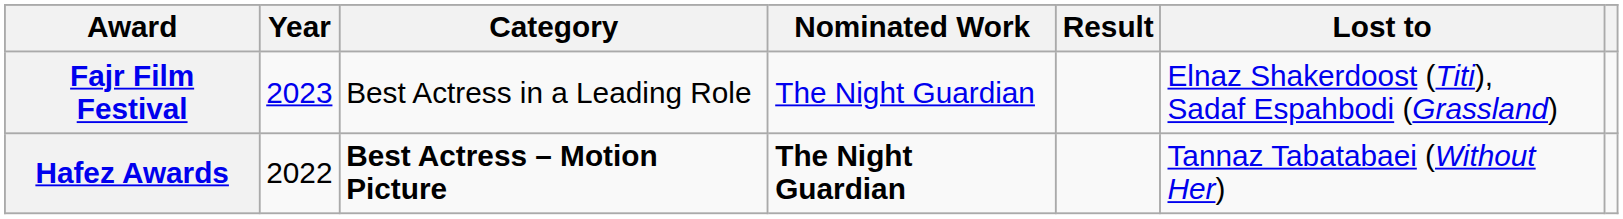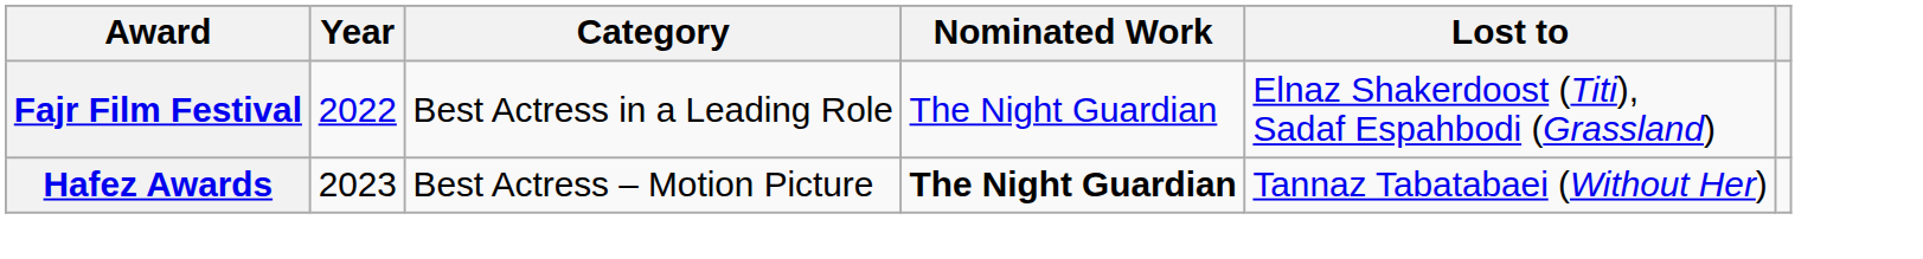 <table class="wikitable sortable plainrowheaders">
 <tr>
 <th scope="col">Award</th>
 <th scope="col">Year</th>
 <th scope="col">Category</th>
 <th scope="col">Nominated Work</th>
-<th scope="col">Result</th>
 <th scope="col">Lost to</th>
 <th scope="col" class="unsortable"></th>
 </tr>
 <tr>
 <th scope="row"><a href='#'>Fajr Film Festival</a></th>
-<td><a href='#'>2023</a></td>
+<td><a href='#'>2022</a></td>
 <td>Best Actress in a Leading Role</td>
 <td><a href='#'>The Night Guardian</a></td>
-<td></td>
 <td><a href='#'>Elnaz Shakerdoost</a> (<em><a href='#'>Titi</a></em>),<br><a href='#'>Sadaf Espahbodi</a> (<em><a href='#'>Grassland</a></em>)</td>
 <td></td>
 </tr>
 <tr>
 <th scope="row"><a href='#'>Hafez Awards</a></th>
-<td>2022</td>
-<td><strong>Best Actress – Motion Picture</strong></td>
+<td>2023</td>
+<td>Best Actress – Motion Picture</td>
 <td><strong>The Night Guardian</strong></td>
-<td></td>
 <td><a href='#'>Tannaz Tabatabaei</a>  (<em><a href='#'>Without Her</a></em>)</td>
 <td></td>
 </tr>
 </table>
